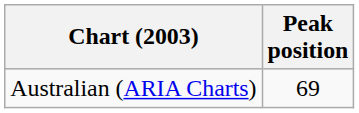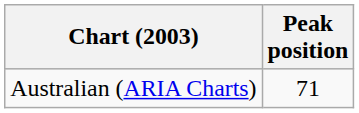 <table class="wikitable">
 <tr>
 <th>Chart (2003)</th>
 <th>Peak<br>position</th>
 </tr>
 <tr>
 <td>Australian (<a href='#'>ARIA Charts</a>)</td>
-<td align="center">69</td>
+<td align="center">71</td>
 </tr>
 </table>
